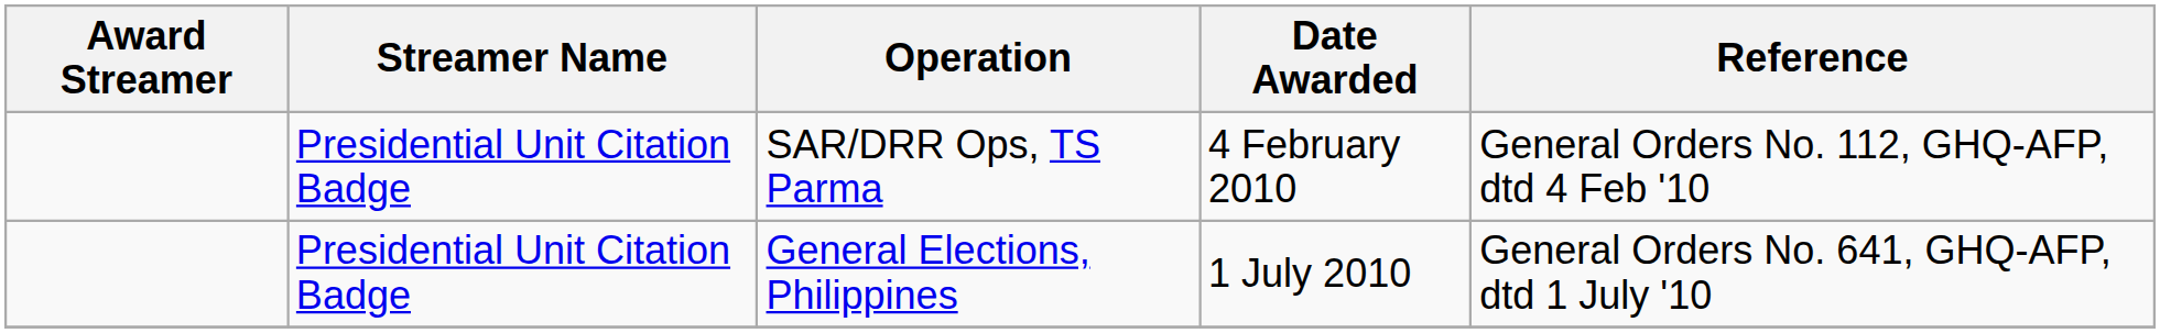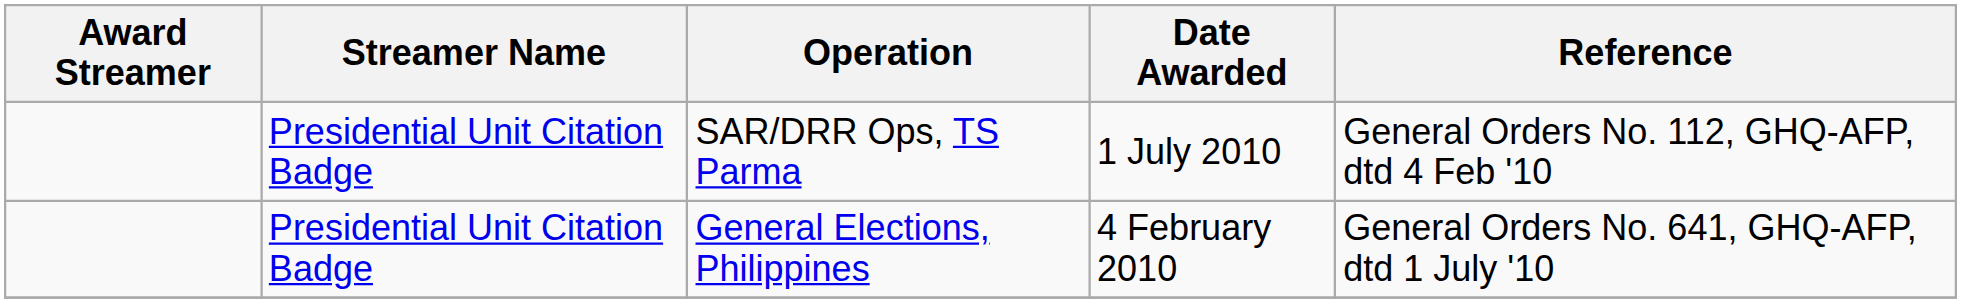 <table class="wikitable">
 <tr>
 <th>Award Streamer</th>
 <th>Streamer Name</th>
 <th>Operation</th>
 <th>Date Awarded</th>
 <th>Reference</th>
 </tr>
 <tr>
 <td></td>
 <td><a href='#'>Presidential Unit Citation Badge</a></td>
 <td>SAR/DRR Ops, <a href='#'>TS Parma</a></td>
-<td>4 February 2010</td>
+<td>1 July 2010</td>
 <td>General Orders No. 112, GHQ-AFP, dtd 4 Feb '10</td>
 </tr>
 <tr>
 <td></td>
 <td><a href='#'>Presidential Unit Citation Badge</a></td>
 <td><a href='#'>General Elections, Philippines</a></td>
-<td>1 July 2010</td>
+<td>4 February 2010</td>
 <td>General Orders No. 641, GHQ-AFP, dtd 1 July '10</td>
 </tr>
 <tr>
 </tr>
 </table>
